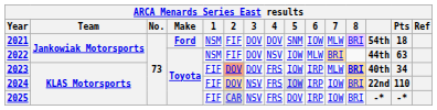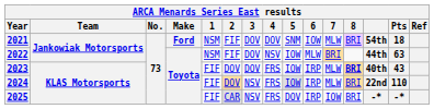 <table class="wikitable" style="text-align:center; font-size:75%">
 <tr>
 <th colspan="19"><a href='#'>ARCA Menards Series East</a> results</th>
 </tr>
 <tr>
 <th>Year</th>
 <th>Team</th>
 <th>No.</th>
 <th>Make</th>
 <th>1</th>
 <th>2</th>
 <th>3</th>
 <th>4</th>
 <th>5</th>
 <th>6</th>
 <th>7</th>
 <th>8</th>
 <th></th>
 <th>Pts</th>
 <th>Ref</th>
 </tr>
 <tr>
 <th><a href='#'>2021</a></th>
 <th rowspan=2><a href='#'>Jankowiak Motorsports</a></th>
 <th rowspan=5>73</th>
 <th><a href='#'>Ford</a></th>
 <td><a href='#'>NSM</a></td>
 <td><a href='#'>FIF</a></td>
 <td><a href='#'>DOV</a></td>
 <td><a href='#'>DOV</a></td>
 <td><a href='#'>SNM</a></td>
 <td><a href='#'>IOW</a></td>
 <td><a href='#'>MLW</a></td>
 <td style="background:#EFCFFF;"><a href='#'>BRI</a><br></td>
 <th>54th</th>
 <th>18</th>
 <th></th>
 </tr>
 <tr>
 <th><a href='#'>2022</a></th>
 <th rowspan=4><a href='#'>Toyota</a></th>
 <td><a href='#'>NSM</a></td>
 <td><a href='#'>FIF</a></td>
 <td><a href='#'>DOV</a></td>
 <td><a href='#'>NSV</a></td>
 <td><a href='#'>IOW</a></td>
 <td><a href='#'>MLW</a></td>
 <td style="background:#FFDF9F;"><a href='#'>BRI</a><br></td>
 <td></td>
 <th>44th</th>
 <th>63</th>
 <th></th>
 </tr>
 <tr>
 <th><a href='#'>2023</a></th>
 <th rowspan=3><a href='#'>KLAS Motorsports</a></th>
 <td><a href='#'>FIF</a></td>
-<td style="background: lightsalmon;"><a href='#'>DOV</a></td>
+<td><a href='#'>DOV</a></td>
 <td><a href='#'>DOV</a></td>
 <td><a href='#'>FRS</a></td>
 <td><a href='#'>IOW</a></td>
 <td><a href='#'>IRP</a></td>
 <td><a href='#'>MLW</a></td>
 <td style="background:#FFDF9F;"><strong><a href='#'>BRI</a><br></strong></td>
 <th>40th</th>
-<th>34</th>
+<th>43</th>
 <th></th>
 </tr>
 <tr>
 <th><a href='#'>2024</a></th>
 <td><a href='#'>FIF</a></td>
 <td style="background:#FFDF9F;"><a href='#'>DOV</a><br></td>
 <td><a href='#'>NSV</a></td>
 <td><a href='#'>FRS</a></td>
 <td style="background:#DFDFDF;"><a href='#'>IOW</a><br></td>
 <td><a href='#'>IRP</a></td>
-<td><a href='#'>IOW</a></td>
+<td><a href='#'>MLW</a></td>
 <td style="background:#FFDF9F;"><a href='#'>BRI</a><br></td>
 <th>22nd</th>
 <th>110</th>
 <th></th>
 </tr>
 <tr>
 <th><a href='#'>2025</a></th>
 <td><a href='#'>FIF</a></td>
 <td style="background:#DFDFDF;"><a href='#'>CAR</a><br></td>
 <td><a href='#'>NSV</a></td>
 <td><a href='#'>FRS</a></td>
 <td><a href='#'>DOV</a></td>
 <td><a href='#'>IRP</a></td>
 <td><a href='#'>IOW</a></td>
 <td><a href='#'>BRI</a></td>
 <th>-*</th>
 <th>-*</th>
 <th></th>
 </tr>
 </table>
